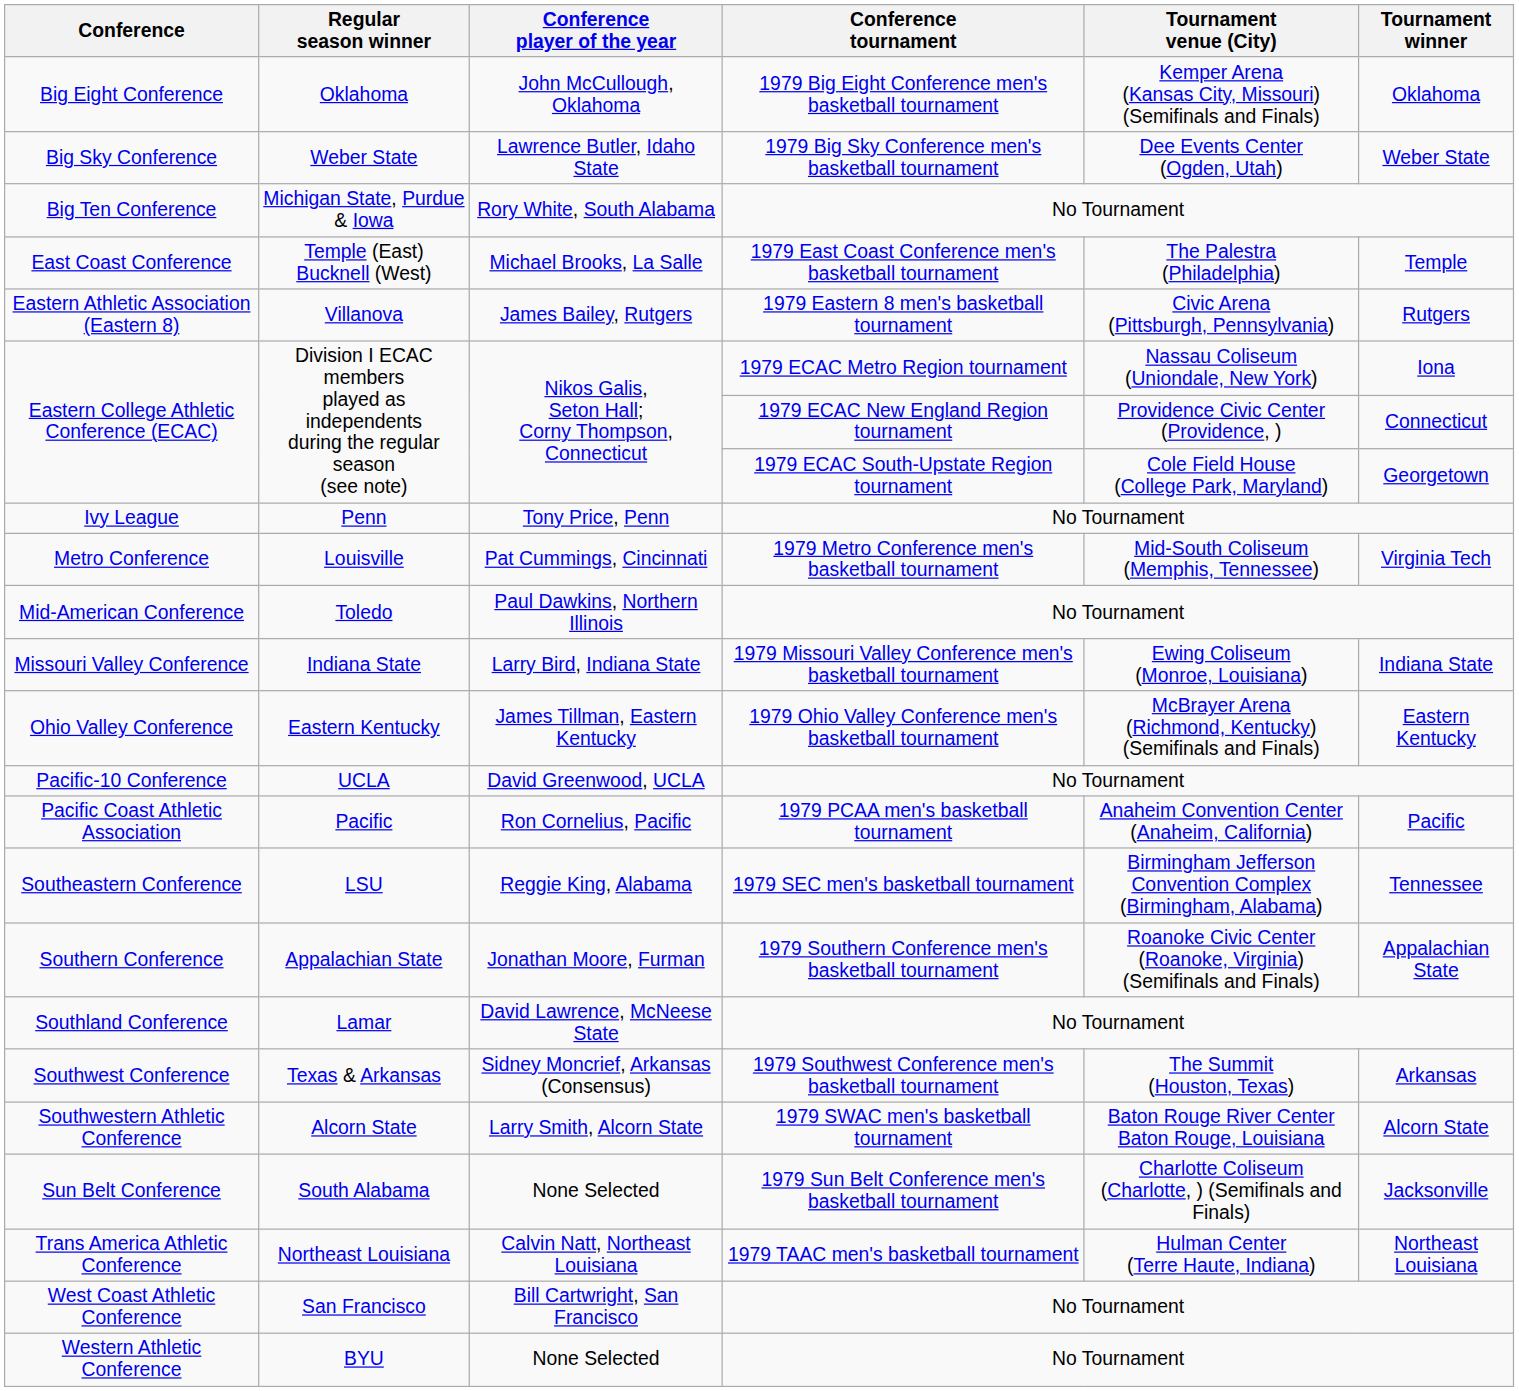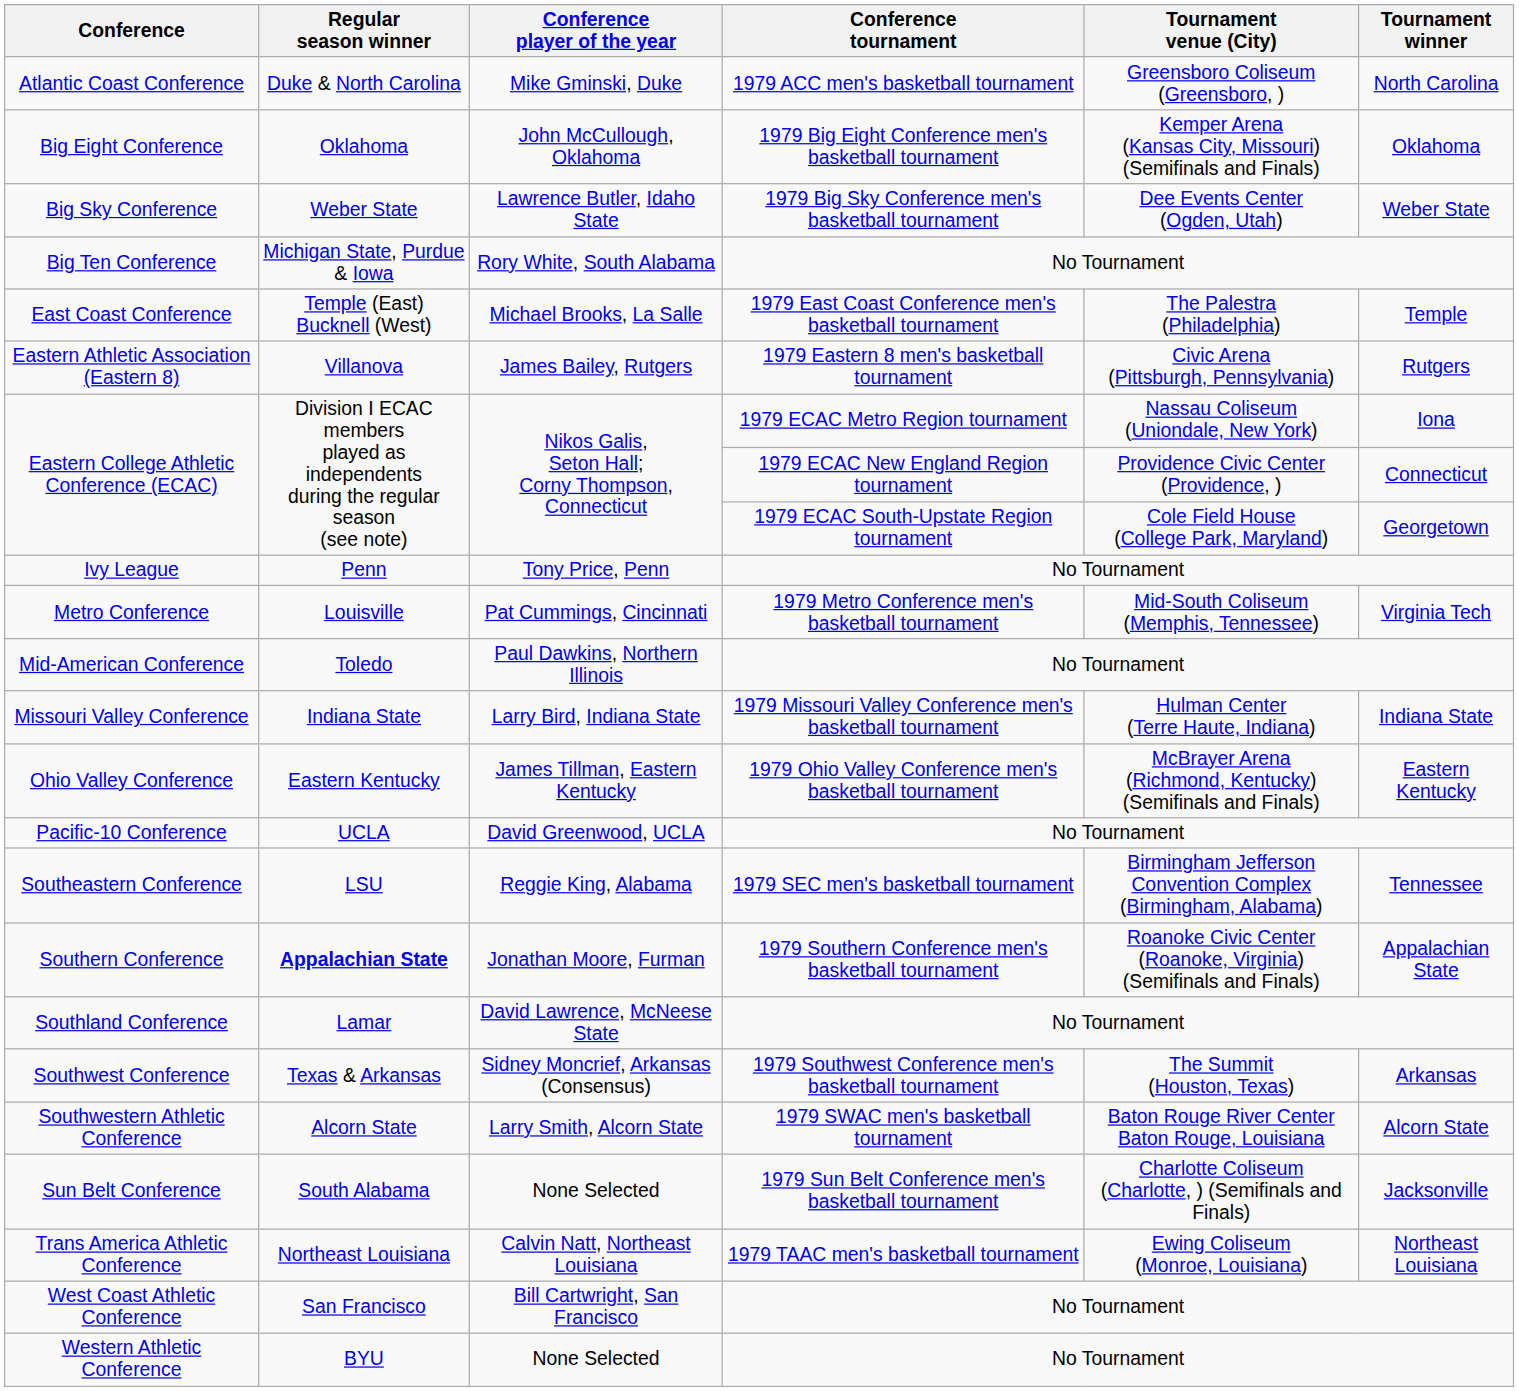 <table class="wikitable" style="text-align:center;">
 <tr>
 <th>Conference</th>
 <th>Regular <br> season winner</th>
 <th><a href='#'>Conference <br> player of the year</a></th>
 <th>Conference <br> tournament</th>
 <th>Tournament <br> venue (City)</th>
 <th>Tournament <br> winner</th>
+</tr>
+<tr>
+<td><a href='#'>Atlantic Coast Conference</a></td>
+<td><a href='#'>Duke</a> & <a href='#'>North Carolina</a></td>
+<td><a href='#'>Mike Gminski</a>, <a href='#'>Duke</a></td>
+<td><a href='#'>1979 ACC men's basketball tournament</a></td>
+<td><a href='#'>Greensboro Coliseum</a><br>(<a href='#'>Greensboro</a>, )</td>
+<td><a href='#'>North Carolina</a></td>
 </tr>
 <tr>
 <td><a href='#'>Big Eight Conference</a></td>
 <td><a href='#'>Oklahoma</a></td>
 <td><a href='#'>John McCullough</a>, <a href='#'>Oklahoma</a></td>
 <td><a href='#'>1979 Big Eight Conference men's basketball tournament</a></td>
 <td><a href='#'>Kemper Arena</a><br>(<a href='#'>Kansas City, Missouri</a>)<br>(Semifinals and Finals)</td>
 <td><a href='#'>Oklahoma</a></td>
 </tr>
 <tr>
 <td><a href='#'>Big Sky Conference</a></td>
 <td><a href='#'>Weber State</a></td>
 <td><a href='#'>Lawrence Butler</a>, <a href='#'>Idaho State</a></td>
 <td><a href='#'>1979 Big Sky Conference men's basketball tournament</a></td>
 <td><a href='#'>Dee Events Center</a><br>(<a href='#'>Ogden, Utah</a>)</td>
 <td><a href='#'>Weber State</a></td>
 </tr>
 <tr>
 <td><a href='#'>Big Ten Conference</a></td>
 <td><a href='#'>Michigan State</a>, <a href='#'>Purdue</a> & <a href='#'>Iowa</a></td>
 <td><a href='#'>Rory White</a>, <a href='#'>South Alabama</a></td>
 <td colspan=3>No Tournament</td>
 </tr>
 <tr>
 <td><a href='#'>East Coast Conference</a></td>
 <td><a href='#'>Temple</a> (East)<br> <a href='#'>Bucknell</a> (West)</td>
 <td><a href='#'>Michael Brooks</a>, <a href='#'>La Salle</a></td>
 <td><a href='#'>1979 East Coast Conference men's basketball tournament</a></td>
 <td><a href='#'>The Palestra</a><br>(<a href='#'>Philadelphia</a>)</td>
 <td><a href='#'>Temple</a></td>
 </tr>
 <tr>
 <td><a href='#'>Eastern Athletic Association (Eastern 8)</a></td>
 <td><a href='#'>Villanova</a></td>
 <td><a href='#'>James Bailey</a>, <a href='#'>Rutgers</a></td>
 <td><a href='#'>1979 Eastern 8 men's basketball tournament</a></td>
 <td><a href='#'>Civic Arena</a> <br>(<a href='#'>Pittsburgh, Pennsylvania</a>)</td>
 <td><a href='#'>Rutgers</a></td>
 </tr>
 <tr>
 <td rowspan=3><a href='#'>Eastern College Athletic<br>Conference (ECAC)</a></td>
 <td rowspan=3>Division I ECAC members<br>played as independents<br>during the regular season<br>(see note)</td>
 <td rowspan=3><a href='#'>Nikos Galis</a>,<br><a href='#'>Seton Hall</a>;<br><a href='#'>Corny Thompson</a>,<br><a href='#'>Connecticut</a></td>
 <td><a href='#'>1979 ECAC Metro Region tournament</a></td>
 <td><a href='#'>Nassau Coliseum</a><br>(<a href='#'>Uniondale, New York</a>)</td>
 <td><a href='#'>Iona</a></td>
 </tr>
 <tr>
 <td><a href='#'>1979 ECAC New England Region tournament</a></td>
 <td><a href='#'>Providence Civic Center</a><br>(<a href='#'>Providence</a>, )</td>
 <td><a href='#'>Connecticut</a></td>
 </tr>
 <tr>
 <td><a href='#'>1979 ECAC South-Upstate Region tournament</a></td>
 <td><a href='#'>Cole Field House</a><br>(<a href='#'>College Park, Maryland</a>)</td>
 <td><a href='#'>Georgetown</a></td>
 </tr>
 <tr>
 <td><a href='#'>Ivy League</a></td>
 <td><a href='#'>Penn</a></td>
 <td><a href='#'>Tony Price</a>, <a href='#'>Penn</a></td>
 <td colspan=3>No Tournament</td>
 </tr>
 <tr>
 <td><a href='#'>Metro Conference</a></td>
 <td><a href='#'>Louisville</a></td>
 <td><a href='#'>Pat Cummings</a>, <a href='#'>Cincinnati</a></td>
 <td><a href='#'>1979 Metro Conference men's basketball tournament</a></td>
 <td><a href='#'>Mid-South Coliseum</a><br>(<a href='#'>Memphis, Tennessee</a>)</td>
 <td><a href='#'>Virginia Tech</a></td>
 </tr>
 <tr>
 <td><a href='#'>Mid-American Conference</a></td>
 <td><a href='#'>Toledo</a></td>
 <td><a href='#'>Paul Dawkins</a>, <a href='#'>Northern Illinois</a></td>
 <td colspan=3>No Tournament</td>
 </tr>
 <tr>
 <td><a href='#'>Missouri Valley Conference</a></td>
 <td><a href='#'>Indiana State</a></td>
 <td><a href='#'>Larry Bird</a>, <a href='#'>Indiana State</a></td>
 <td><a href='#'>1979 Missouri Valley Conference men's basketball tournament</a></td>
-<td><a href='#'>Ewing Coliseum</a><br>(<a href='#'>Monroe, Louisiana</a>)</td>
+<td><a href='#'>Hulman Center</a><br>(<a href='#'>Terre Haute, Indiana</a>)</td>
 <td><a href='#'>Indiana State</a></td>
 </tr>
 <tr>
 <td><a href='#'>Ohio Valley Conference</a></td>
 <td><a href='#'>Eastern Kentucky</a></td>
 <td><a href='#'>James Tillman</a>, <a href='#'>Eastern Kentucky</a></td>
 <td><a href='#'>1979 Ohio Valley Conference men's basketball tournament</a></td>
 <td><a href='#'>McBrayer Arena</a><br>(<a href='#'>Richmond, Kentucky</a>)<br>(Semifinals and Finals)</td>
 <td><a href='#'>Eastern Kentucky</a></td>
 </tr>
 <tr>
 <td><a href='#'>Pacific-10 Conference</a></td>
 <td><a href='#'>UCLA</a></td>
 <td><a href='#'>David Greenwood</a>, <a href='#'>UCLA</a></td>
 <td colspan=3>No Tournament</td>
 </tr>
 <tr>
-<td><a href='#'>Pacific Coast Athletic Association</a></td>
-<td><a href='#'>Pacific</a></td>
-<td><a href='#'>Ron Cornelius</a>, <a href='#'>Pacific</a></td>
-<td><a href='#'>1979 PCAA men's basketball tournament</a></td>
-<td><a href='#'>Anaheim Convention Center</a><br>(<a href='#'>Anaheim, California</a>)</td>
-<td><a href='#'>Pacific</a></td>
-</tr>
-<tr>
 <td><a href='#'>Southeastern Conference</a></td>
 <td><a href='#'>LSU</a></td>
 <td><a href='#'>Reggie King</a>, <a href='#'>Alabama</a></td>
 <td><a href='#'>1979 SEC men's basketball tournament</a></td>
 <td><a href='#'>Birmingham Jefferson Convention Complex</a><br>(<a href='#'>Birmingham, Alabama</a>)</td>
 <td><a href='#'>Tennessee</a></td>
 </tr>
 <tr>
 <td><a href='#'>Southern Conference</a></td>
-<td><a href='#'>Appalachian State</a></td>
+<td><strong><a href='#'>Appalachian State</a></strong></td>
 <td><a href='#'>Jonathan Moore</a>, <a href='#'>Furman</a></td>
 <td><a href='#'>1979 Southern Conference men's basketball tournament</a></td>
 <td><a href='#'>Roanoke Civic Center</a><br>(<a href='#'>Roanoke, Virginia</a>)<br>(Semifinals and Finals)</td>
 <td><a href='#'>Appalachian State</a></td>
 </tr>
 <tr>
 <td><a href='#'>Southland Conference</a></td>
 <td><a href='#'>Lamar</a></td>
 <td><a href='#'>David Lawrence</a>, <a href='#'>McNeese State</a></td>
 <td colspan=3>No Tournament</td>
 </tr>
 <tr>
 <td><a href='#'>Southwest Conference</a></td>
 <td><a href='#'>Texas</a> & <a href='#'>Arkansas</a></td>
 <td><a href='#'>Sidney Moncrief</a>, <a href='#'>Arkansas</a> (Consensus)</td>
 <td><a href='#'>1979 Southwest Conference men's basketball tournament</a></td>
 <td><a href='#'>The Summit</a><br>(<a href='#'>Houston, Texas</a>)</td>
 <td><a href='#'>Arkansas</a></td>
 </tr>
 <tr>
 <td><a href='#'>Southwestern Athletic Conference</a></td>
 <td><a href='#'>Alcorn State</a></td>
 <td><a href='#'>Larry Smith</a>, <a href='#'>Alcorn State</a></td>
 <td><a href='#'>1979 SWAC men's basketball tournament</a></td>
 <td><a href='#'>Baton Rouge River Center</a><br><a href='#'>Baton Rouge, Louisiana</a></td>
 <td><a href='#'>Alcorn State</a></td>
 </tr>
 <tr>
 <td><a href='#'>Sun Belt Conference</a></td>
 <td><a href='#'>South Alabama</a></td>
 <td>None Selected</td>
 <td><a href='#'>1979 Sun Belt Conference men's basketball tournament</a></td>
 <td><a href='#'>Charlotte Coliseum</a><br>(<a href='#'>Charlotte</a>, ) (Semifinals and Finals)</td>
 <td><a href='#'>Jacksonville</a></td>
 </tr>
 <tr>
 <td><a href='#'>Trans America Athletic Conference</a></td>
 <td><a href='#'>Northeast Louisiana</a></td>
 <td><a href='#'>Calvin Natt</a>, <a href='#'>Northeast Louisiana</a></td>
 <td><a href='#'>1979 TAAC men's basketball tournament</a></td>
-<td><a href='#'>Hulman Center</a><br>(<a href='#'>Terre Haute, Indiana</a>)</td>
+<td><a href='#'>Ewing Coliseum</a><br>(<a href='#'>Monroe, Louisiana</a>)</td>
 <td><a href='#'>Northeast Louisiana</a></td>
 </tr>
 <tr>
 <td><a href='#'>West Coast Athletic Conference</a></td>
 <td><a href='#'>San Francisco</a></td>
 <td><a href='#'>Bill Cartwright</a>, <a href='#'>San Francisco</a></td>
 <td colspan=3>No Tournament</td>
 </tr>
 <tr>
 <td><a href='#'>Western Athletic Conference</a></td>
 <td><a href='#'>BYU</a></td>
 <td>None Selected</td>
 <td colspan=3>No Tournament</td>
 </tr>
 </table>
